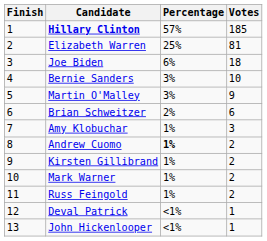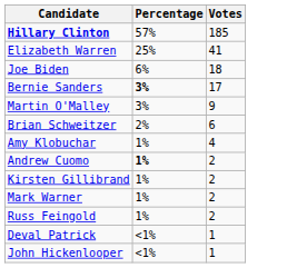 <table class="wikitable sortable">
 <tr>
-<th>Finish</th>
 <th>Candidate</th>
 <th>Percentage</th>
 <th>Votes</th>
 </tr>
 <tr>
-<td>1</td>
 <td><strong><a href='#'>Hillary Clinton</a><br></strong></td>
 <td>57%</td>
 <td>185</td>
 </tr>
 <tr>
-<td>2</td>
 <td><a href='#'>Elizabeth Warren</a></td>
 <td>25%</td>
-<td>81</td>
+<td>41</td>
 </tr>
 <tr>
-<td>3</td>
 <td><a href='#'>Joe Biden</a></td>
 <td>6%</td>
 <td>18</td>
 </tr>
 <tr>
-<td>4</td>
 <td><a href='#'>Bernie Sanders</a></td>
-<td>3%</td>
-<td>10</td>
+<td><strong>3%</strong></td>
+<td>17</td>
 </tr>
 <tr>
-<td>5</td>
 <td><a href='#'>Martin O'Malley</a></td>
 <td>3%</td>
 <td>9</td>
 </tr>
 <tr>
-<td>6</td>
 <td><a href='#'>Brian Schweitzer</a></td>
 <td>2%</td>
 <td>6</td>
 </tr>
 <tr>
-<td>7</td>
 <td><a href='#'>Amy Klobuchar</a></td>
 <td>1%</td>
-<td>3</td>
+<td>4</td>
 </tr>
 <tr>
-<td>8</td>
 <td><a href='#'>Andrew Cuomo</a></td>
 <td><strong>1%</strong></td>
 <td>2</td>
 </tr>
 <tr>
-<td>9</td>
 <td><a href='#'>Kirsten Gillibrand</a></td>
 <td>1%</td>
 <td>2</td>
 </tr>
 <tr>
-<td>10</td>
 <td><a href='#'>Mark Warner</a></td>
 <td>1%</td>
 <td>2</td>
 </tr>
 <tr>
-<td>11</td>
 <td><a href='#'>Russ Feingold</a></td>
 <td>1%</td>
 <td>2</td>
 </tr>
 <tr>
-<td>12</td>
 <td><a href='#'>Deval Patrick</a></td>
 <td><1%</td>
 <td>1</td>
 </tr>
 <tr>
-<td>13</td>
 <td><a href='#'>John Hickenlooper</a></td>
 <td><1%</td>
 <td>1</td>
 </tr>
 </table>
